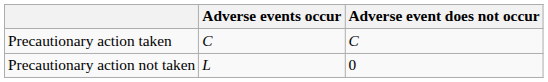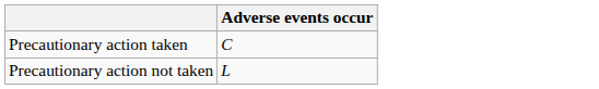 <table class="wikitable" border="1">
 <tr>
 <th></th>
 <th>Adverse events occur</th>
-<th>Adverse event does not occur</th>
 </tr>
 <tr>
 <td>Precautionary action taken</td>
-<td><em>C</em></td>
 <td><em>C</em></td>
 </tr>
 <tr>
 <td>Precautionary action not taken</td>
 <td><em>L</em></td>
-<td>0</td>
 </tr>
 </table>
